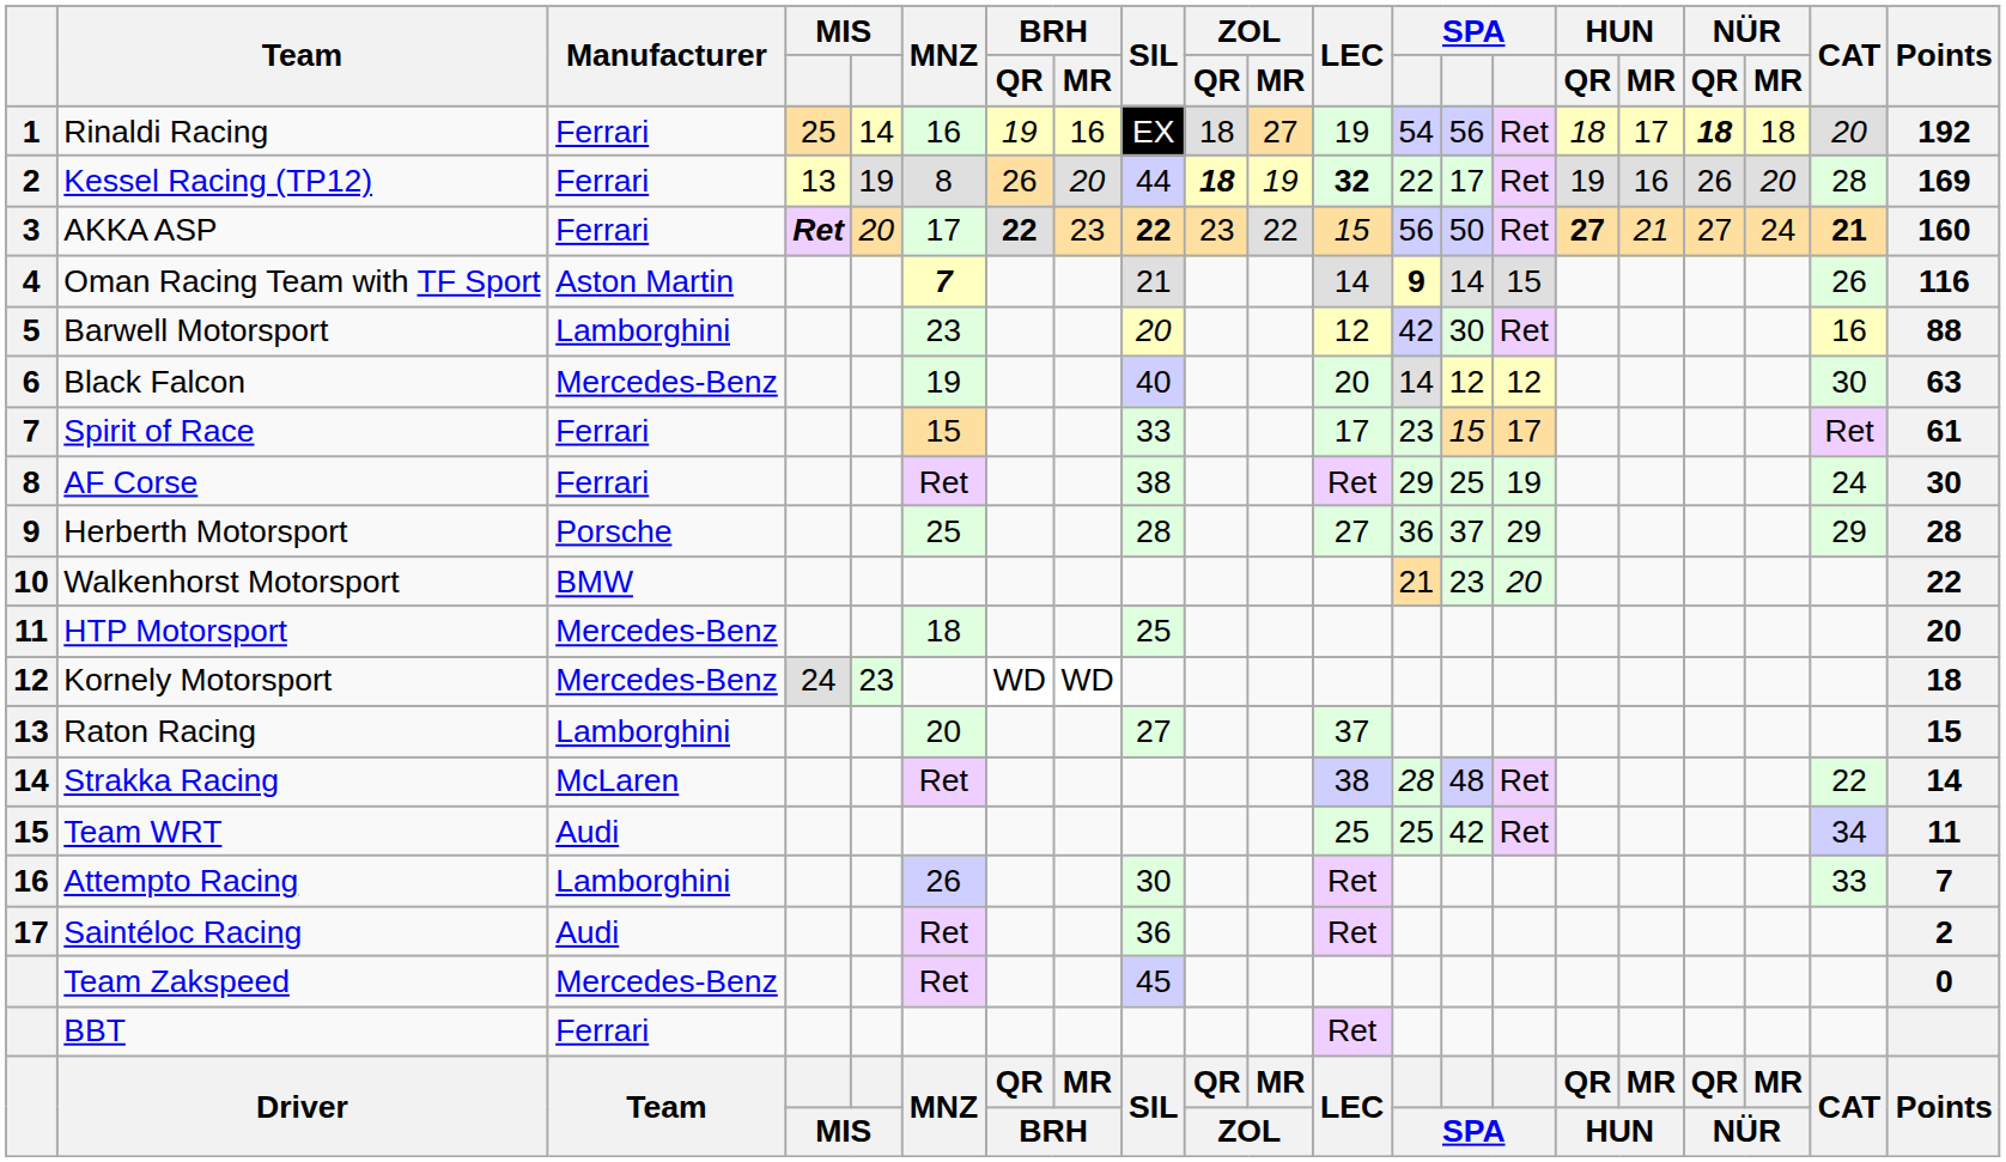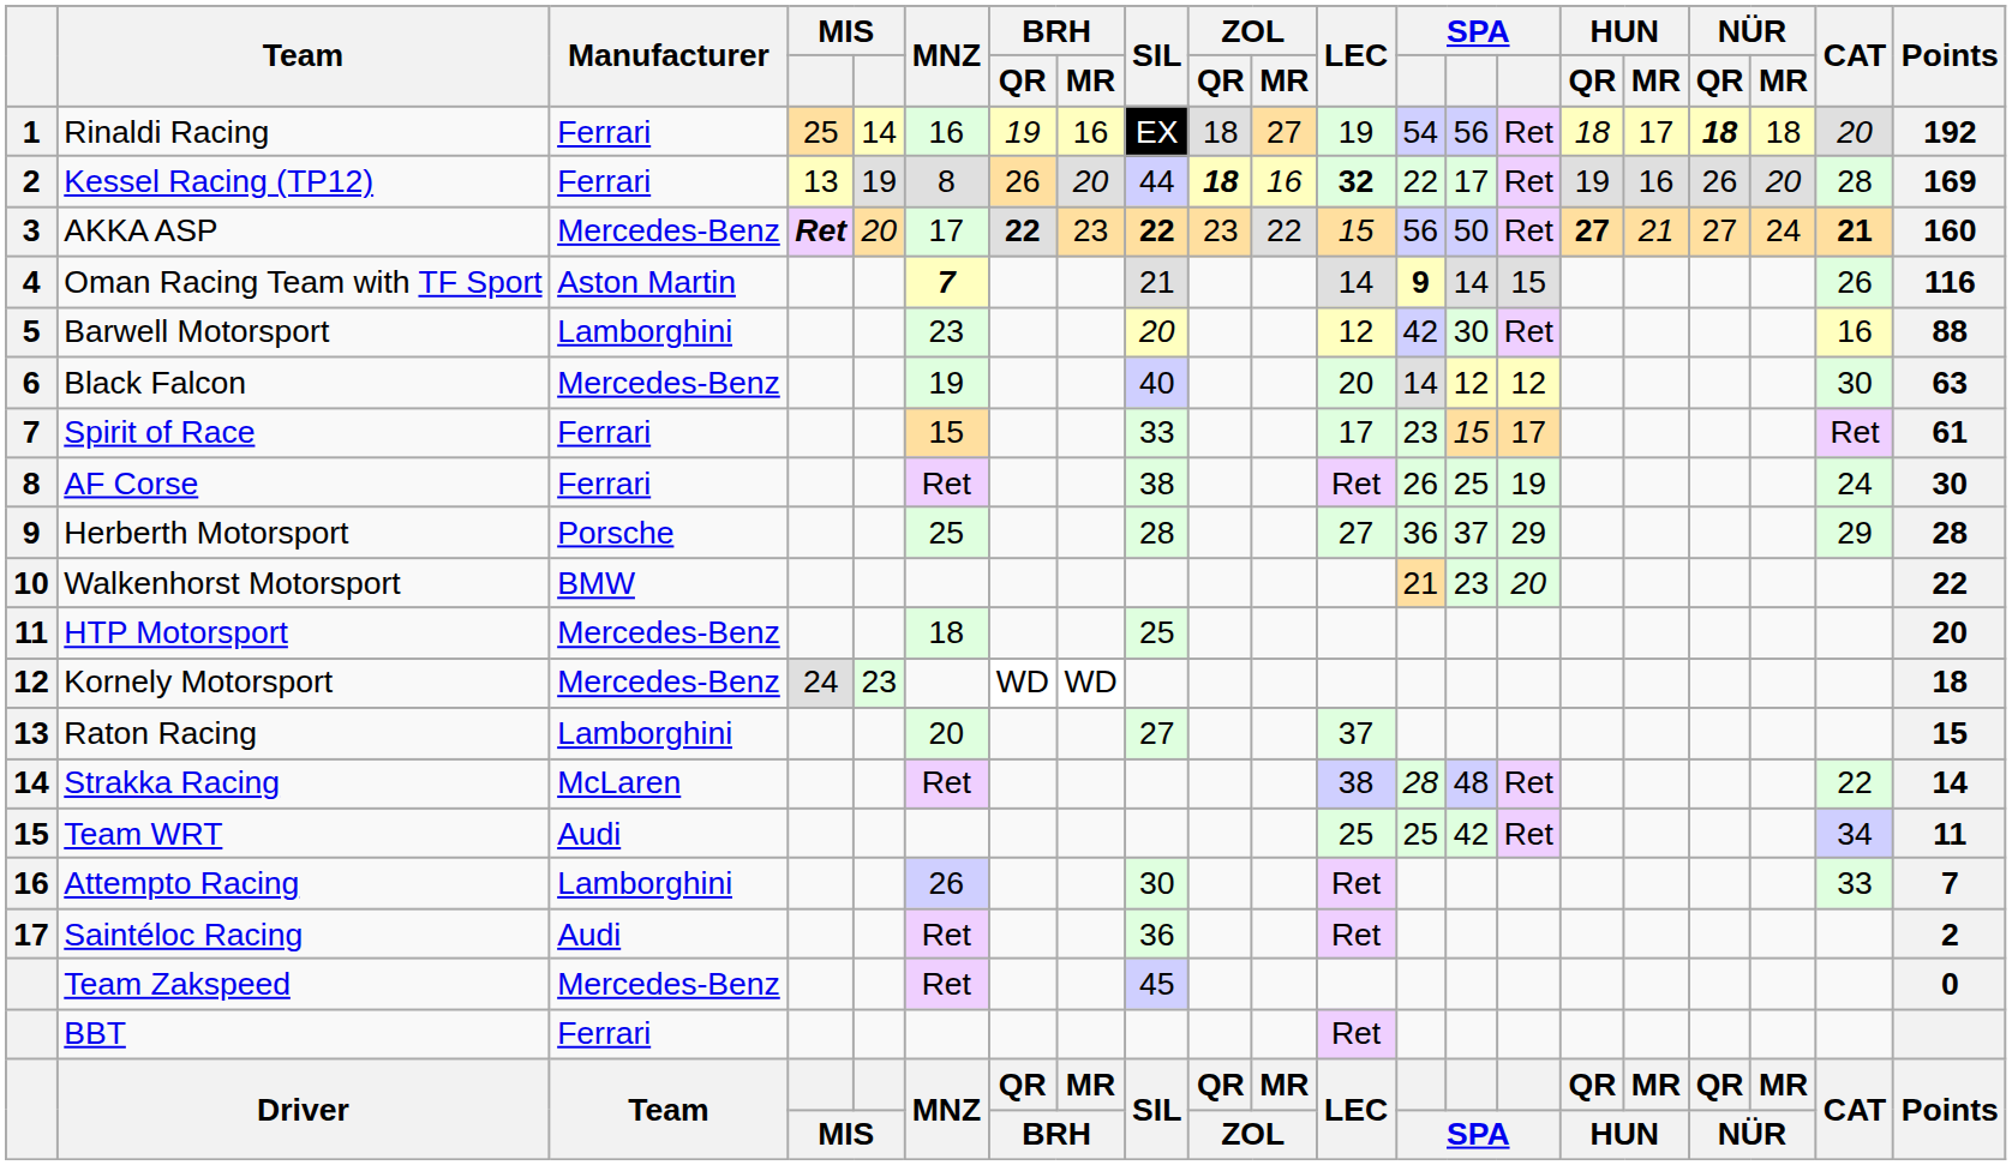 <table class="wikitable" style="font-size: 85%; text-align:center;">
 <tr>
 <th rowspan=2></th>
 <th rowspan=2>Team</th>
 <th rowspan=2>Manufacturer</th>
 <th colspan=2>MIS<br></th>
 <th rowspan=2>MNZ<br></th>
 <th colspan=2>BRH<br></th>
 <th rowspan=2>SIL<br></th>
 <th colspan=2>ZOL<br></th>
 <th rowspan=2>LEC<br></th>
 <th colspan=3><a href='#'>SPA</a><br></th>
 <th colspan=2>HUN<br></th>
 <th colspan=2>NÜR<br></th>
 <th rowspan=2>CAT<br></th>
 <th rowspan=2>Points</th>
 </tr>
 <tr>
 <th></th>
 <th></th>
 <th>QR</th>
 <th>MR</th>
 <th>QR</th>
 <th>MR</th>
 <th></th>
 <th></th>
 <th></th>
 <th>QR</th>
 <th>MR</th>
 <th>QR</th>
 <th>MR</th>
 </tr>
 <tr>
 <th>1</th>
 <td align=left> Rinaldi Racing</td>
 <td align=left><a href='#'>Ferrari</a></td>
 <td style="background:#FFDF9F;">25</td>
 <td style="background:#FFFFBF;">14</td>
 <td style="background:#DFFFDF;">16</td>
 <td style="background:#FFFFBF;"><em>19</em></td>
 <td style="background:#FFFFBF;">16</td>
 <td style="background:#000000; color:white;">EX</td>
 <td style="background:#DFDFDF;">18</td>
 <td style="background:#FFDF9F;">27</td>
 <td style="background:#DFFFDF;">19</td>
 <td style="background:#CFCFFF;">54</td>
 <td style="background:#CFCFFF;">56</td>
 <td style="background:#EFCFFF;">Ret</td>
 <td style="background:#FFFFBF;"><em>18</em></td>
 <td style="background:#FFFFBF;">17</td>
 <td style="background:#FFFFBF;"><strong><em>18</em></strong></td>
 <td style="background:#FFFFBF;">18</td>
 <td style="background:#DFDFDF;"><em>20</em></td>
 <th>192</th>
 </tr>
 <tr>
 <th>2</th>
 <td align=left> <a href='#'>Kessel Racing (TP12)</a></td>
 <td align=left><a href='#'>Ferrari</a></td>
 <td style="background:#FFFFBF;">13</td>
 <td style="background:#DFDFDF;">19</td>
 <td style="background:#DFDFDF;">8</td>
 <td style="background:#FFDF9F;">26</td>
 <td style="background:#DFDFDF;"><em>20</em></td>
 <td style="background:#CFCFFF;">44</td>
 <td style="background:#FFFFBF;"><strong><em>18</em></strong></td>
-<td style="background:#FFFFBF;"><em>19</em></td>
+<td style="background:#FFFFBF;"><em>16</em></td>
 <td style="background:#DFFFDF;"><strong>32</strong></td>
 <td style="background:#DFFFDF;">22</td>
 <td style="background:#DFFFDF;">17</td>
 <td style="background:#EFCFFF;">Ret</td>
 <td style="background:#DFDFDF;">19</td>
 <td style="background:#DFDFDF;">16</td>
 <td style="background:#DFDFDF;">26</td>
 <td style="background:#DFDFDF;"><em>20</em></td>
 <td style="background:#DFFFDF;">28</td>
 <th>169</th>
 </tr>
 <tr>
 <th>3</th>
 <td align=left> AKKA ASP</td>
-<td align=left><a href='#'>Ferrari</a></td>
+<td align=left><a href='#'>Mercedes-Benz</a></td>
 <td style="background:#EFCFFF;"><strong><em>Ret</em></strong></td>
 <td style="background:#FFDF9F;"><em>20</em></td>
 <td style="background:#DFFFDF;">17</td>
 <td style="background:#DFDFDF;"><strong>22</strong></td>
 <td style="background:#FFDF9F;">23</td>
 <td style="background:#FFDF9F;"><strong>22</strong></td>
 <td style="background:#FFDF9F;">23</td>
 <td style="background:#DFDFDF;">22</td>
 <td style="background:#FFDF9F;"><em>15</em></td>
 <td style="background:#CFCFFF;">56</td>
 <td style="background:#CFCFFF;">50</td>
 <td style="background:#EFCFFF;">Ret</td>
 <td style="background:#FFDF9F;"><strong>27</strong></td>
 <td style="background:#FFDF9F;"><em>21</em></td>
 <td style="background:#FFDF9F;">27</td>
 <td style="background:#FFDF9F;">24</td>
 <td style="background:#FFDF9F;"><strong>21</strong></td>
 <th>160</th>
 </tr>
 <tr>
 <th>4</th>
 <td align=left> Oman Racing Team with <a href='#'>TF Sport</a></td>
 <td align=left><a href='#'>Aston Martin</a></td>
 <td></td>
 <td></td>
 <td style="background:#FFFFBF;"><strong><em>7</em></strong></td>
 <td></td>
 <td></td>
 <td style="background:#DFDFDF;">21</td>
 <td></td>
 <td></td>
 <td style="background:#DFDFDF;">14</td>
 <td style="background:#FFFFBF;"><strong>9</strong></td>
 <td style="background:#DFDFDF;">14</td>
 <td style="background:#DFDFDF;">15</td>
 <td></td>
 <td></td>
 <td></td>
 <td></td>
 <td style="background:#DFFFDF;">26</td>
 <th>116</th>
 </tr>
 <tr>
 <th>5</th>
 <td align=left> Barwell Motorsport</td>
 <td align=left><a href='#'>Lamborghini</a></td>
 <td></td>
 <td></td>
 <td style="background:#DFFFDF;">23</td>
 <td></td>
 <td></td>
 <td style="background:#FFFFBF;"><em>20</em></td>
 <td></td>
 <td></td>
 <td style="background:#FFFFBF;">12</td>
 <td style="background:#CFCFFF;">42</td>
 <td style="background:#DFFFDF;">30</td>
 <td style="background:#EFCFFF;">Ret</td>
 <td></td>
 <td></td>
 <td></td>
 <td></td>
 <td style="background:#FFFFBF;">16</td>
 <th>88</th>
 </tr>
 <tr>
 <th>6</th>
 <td align=left> Black Falcon</td>
 <td align=left><a href='#'>Mercedes-Benz</a></td>
 <td></td>
 <td></td>
 <td style="background:#DFFFDF;">19</td>
 <td></td>
 <td></td>
 <td style="background:#CFCFFF;">40</td>
 <td></td>
 <td></td>
 <td style="background:#DFFFDF;">20</td>
 <td style="background:#DFDFDF;">14</td>
 <td style="background:#FFFFBF;">12</td>
 <td style="background:#FFFFBF;">12</td>
 <td></td>
 <td></td>
 <td></td>
 <td></td>
 <td style="background:#DFFFDF;">30</td>
 <th>63</th>
 </tr>
 <tr>
 <th>7</th>
 <td align=left> <a href='#'>Spirit of Race</a></td>
 <td align=left><a href='#'>Ferrari</a></td>
 <td></td>
 <td></td>
 <td style="background:#FFDF9F;">15</td>
 <td></td>
 <td></td>
 <td style="background:#DFFFDF;">33</td>
 <td></td>
 <td></td>
 <td style="background:#DFFFDF;">17</td>
 <td style="background:#DFFFDF;">23</td>
 <td style="background:#FFDF9F;"><em>15</em></td>
 <td style="background:#FFDF9F;">17</td>
 <td></td>
 <td></td>
 <td></td>
 <td></td>
 <td style="background:#EFCFFF;">Ret</td>
 <th>61</th>
 </tr>
 <tr>
 <th>8</th>
 <td align=left> <a href='#'>AF Corse</a></td>
 <td align=left><a href='#'>Ferrari</a></td>
 <td></td>
 <td></td>
 <td style="background:#EFCFFF;">Ret</td>
 <td></td>
 <td></td>
 <td style="background:#DFFFDF;">38</td>
 <td></td>
 <td></td>
 <td style="background:#EFCFFF;">Ret</td>
-<td style="background:#DFFFDF;">29</td>
+<td style="background:#DFFFDF;">26</td>
 <td style="background:#DFFFDF;">25</td>
 <td style="background:#DFFFDF;">19</td>
 <td></td>
 <td></td>
 <td></td>
 <td></td>
 <td style="background:#DFFFDF;">24</td>
 <th>30</th>
 </tr>
 <tr>
 <th>9</th>
 <td align=left> Herberth Motorsport</td>
 <td align=left><a href='#'>Porsche</a></td>
 <td></td>
 <td></td>
 <td style="background:#DFFFDF;">25</td>
 <td></td>
 <td></td>
 <td style="background:#DFFFDF;">28</td>
 <td></td>
 <td></td>
 <td style="background:#DFFFDF;">27</td>
 <td style="background:#DFFFDF;">36</td>
 <td style="background:#DFFFDF;">37</td>
 <td style="background:#DFFFDF;">29</td>
 <td></td>
 <td></td>
 <td></td>
 <td></td>
 <td style="background:#DFFFDF;">29</td>
 <th>28</th>
 </tr>
 <tr>
 <th>10</th>
 <td align=left> Walkenhorst Motorsport</td>
 <td align=left><a href='#'>BMW</a></td>
 <td></td>
 <td></td>
 <td></td>
 <td></td>
 <td></td>
 <td></td>
 <td></td>
 <td></td>
 <td></td>
 <td style="background:#FFDF9F;">21</td>
 <td style="background:#DFFFDF;">23</td>
 <td style="background:#DFFFDF;"><em>20</em></td>
 <td></td>
 <td></td>
 <td></td>
 <td></td>
 <td></td>
 <th>22</th>
 </tr>
 <tr>
 <th>11</th>
 <td align=left> <a href='#'>HTP Motorsport</a></td>
 <td align=left><a href='#'>Mercedes-Benz</a></td>
 <td></td>
 <td></td>
 <td style="background:#DFFFDF;">18</td>
 <td></td>
 <td></td>
 <td style="background:#DFFFDF;">25</td>
 <td></td>
 <td></td>
 <td></td>
 <td></td>
 <td></td>
 <td></td>
 <td></td>
 <td></td>
 <td></td>
 <td></td>
 <td></td>
 <th>20</th>
 </tr>
 <tr>
 <th>12</th>
 <td align=left> Kornely Motorsport</td>
 <td align=left><a href='#'>Mercedes-Benz</a></td>
 <td style="background:#DFDFDF;">24</td>
 <td style="background:#DFFFDF;">23</td>
 <td></td>
 <td style="background:#FFFFFF;">WD</td>
 <td style="background:#FFFFFF;">WD</td>
 <td></td>
 <td></td>
 <td></td>
 <td></td>
 <td></td>
 <td></td>
 <td></td>
 <td></td>
 <td></td>
 <td></td>
 <td></td>
 <td></td>
 <th>18</th>
 </tr>
 <tr>
 <th>13</th>
 <td align=left> Raton Racing</td>
 <td align=left><a href='#'>Lamborghini</a></td>
 <td></td>
 <td></td>
 <td style="background:#DFFFDF;">20</td>
 <td></td>
 <td></td>
 <td style="background:#DFFFDF;">27</td>
 <td></td>
 <td></td>
 <td style="background:#DFFFDF;">37</td>
 <td></td>
 <td></td>
 <td></td>
 <td></td>
 <td></td>
 <td></td>
 <td></td>
 <td></td>
 <th>15</th>
 </tr>
 <tr>
 <th>14</th>
 <td align=left> <a href='#'>Strakka Racing</a></td>
 <td align=left><a href='#'>McLaren</a></td>
 <td></td>
 <td></td>
 <td style="background:#EFCFFF;">Ret</td>
 <td></td>
 <td></td>
 <td></td>
 <td></td>
 <td></td>
 <td style="background:#CFCFFF;">38</td>
 <td style="background:#DFFFDF;"><em>28</em></td>
 <td style="background:#CFCFFF;">48</td>
 <td style="background:#EFCFFF;">Ret</td>
 <td></td>
 <td></td>
 <td></td>
 <td></td>
 <td style="background:#DFFFDF;">22</td>
 <th>14</th>
 </tr>
 <tr>
 <th>15</th>
 <td align=left> <a href='#'>Team WRT</a></td>
 <td align=left><a href='#'>Audi</a></td>
 <td></td>
 <td></td>
 <td></td>
 <td></td>
 <td></td>
 <td></td>
 <td></td>
 <td></td>
 <td style="background:#DFFFDF;">25</td>
 <td style="background:#DFFFDF;">25</td>
 <td style="background:#DFFFDF;">42</td>
 <td style="background:#EFCFFF;">Ret</td>
 <td></td>
 <td></td>
 <td></td>
 <td></td>
 <td style="background:#CFCFFF;">34</td>
 <th>11</th>
 </tr>
 <tr>
 <th>16</th>
 <td align=left> <a href='#'>Attempto Racing</a></td>
 <td align=left><a href='#'>Lamborghini</a></td>
 <td></td>
 <td></td>
 <td style="background:#CFCFFF;">26</td>
 <td></td>
 <td></td>
 <td style="background:#DFFFDF;">30</td>
 <td></td>
 <td></td>
 <td style="background:#EFCFFF;">Ret</td>
 <td></td>
 <td></td>
 <td></td>
 <td></td>
 <td></td>
 <td></td>
 <td></td>
 <td style="background:#DFFFDF;">33</td>
 <th>7</th>
 </tr>
 <tr>
 <th>17</th>
 <td align=left> <a href='#'>Saintéloc Racing</a></td>
 <td align=left><a href='#'>Audi</a></td>
 <td></td>
 <td></td>
 <td style="background:#EFCFFF;">Ret</td>
 <td></td>
 <td></td>
 <td style="background:#DFFFDF;">36</td>
 <td></td>
 <td></td>
 <td style="background:#EFCFFF;">Ret</td>
 <td></td>
 <td></td>
 <td></td>
 <td></td>
 <td></td>
 <td></td>
 <td></td>
 <td></td>
 <th>2</th>
 </tr>
 <tr>
 <th></th>
 <td align=left> <a href='#'>Team Zakspeed</a></td>
 <td align=left><a href='#'>Mercedes-Benz</a></td>
 <td></td>
 <td></td>
 <td style="background:#EFCFFF;">Ret</td>
 <td></td>
 <td></td>
 <td style="background:#CFCFFF;">45</td>
 <td></td>
 <td></td>
 <td></td>
 <td></td>
 <td></td>
 <td></td>
 <td></td>
 <td></td>
 <td></td>
 <td></td>
 <td></td>
 <th>0</th>
 </tr>
 <tr>
 <th></th>
 <td align=left> <a href='#'>BBT</a></td>
 <td align=left><a href='#'>Ferrari</a></td>
 <td></td>
 <td></td>
 <td></td>
 <td></td>
 <td></td>
 <td></td>
 <td></td>
 <td></td>
 <td style="background:#EFCFFF;">Ret</td>
 <td></td>
 <td></td>
 <td></td>
 <td></td>
 <td></td>
 <td></td>
 <td></td>
 <td></td>
 <th></th>
 </tr>
 <tr valign="top">
 <th valign=middle rowspan=2></th>
 <th valign=middle rowspan=2>Driver</th>
 <th valign=middle rowspan=2>Team</th>
 <th></th>
 <th></th>
 <th valign=middle rowspan=2>MNZ<br></th>
 <th>QR</th>
 <th>MR</th>
 <th valign=middle rowspan=2>SIL<br></th>
 <th>QR</th>
 <th>MR</th>
 <th valign=middle rowspan=2>LEC<br></th>
 <th></th>
 <th></th>
 <th></th>
 <th>QR</th>
 <th>MR</th>
 <th>QR</th>
 <th>MR</th>
 <th valign=middle rowspan=2>CAT<br></th>
 <th valign=middle rowspan=2>Points</th>
 </tr>
 <tr>
 <th colspan=2>MIS<br></th>
 <th colspan=2>BRH<br></th>
 <th colspan=2>ZOL<br></th>
 <th colspan=3><a href='#'>SPA</a><br></th>
 <th colspan=2>HUN<br></th>
 <th colspan=2>NÜR<br></th>
 </tr>
 </table>
